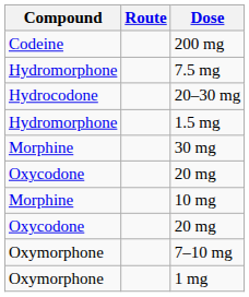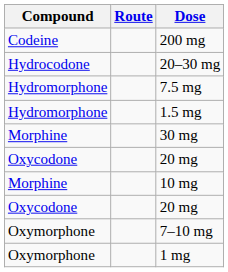 <table class="wikitable">
 <tr>
 <th>Compound</th>
 <th><a href='#'>Route</a></th>
 <th><a href='#'>Dose</a></th>
 </tr>
 <tr>
 <td><a href='#'>Codeine</a></td>
 <td></td>
 <td>200 mg</td>
 </tr>
 <tr>
+<td><a href='#'>Hydrocodone</a></td>
+<td></td>
+<td>20–30 mg</td>
+</tr>
+<tr>
 <td><a href='#'>Hydromorphone</a></td>
 <td></td>
 <td>7.5 mg</td>
-</tr>
-<tr>
-<td><a href='#'>Hydrocodone</a></td>
-<td></td>
-<td>20–30 mg</td>
 </tr>
 <tr>
 <td><a href='#'>Hydromorphone</a></td>
 <td></td>
 <td>1.5 mg</td>
 </tr>
 <tr>
 <td><a href='#'>Morphine</a></td>
 <td></td>
 <td>30 mg</td>
 </tr>
 <tr>
 <td><a href='#'>Oxycodone</a></td>
 <td></td>
 <td>20 mg</td>
 </tr>
 <tr>
 <td><a href='#'>Morphine</a></td>
 <td></td>
 <td>10 mg</td>
 </tr>
 <tr>
 <td><a href='#'>Oxycodone</a></td>
 <td></td>
 <td>20 mg</td>
 </tr>
 <tr>
 <td>Oxymorphone</td>
 <td></td>
 <td>7–10 mg</td>
 </tr>
 <tr>
 <td>Oxymorphone</td>
 <td></td>
 <td>1 mg</td>
 </tr>
 </table>
